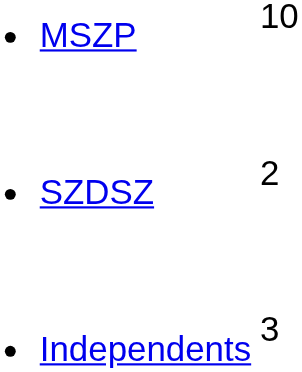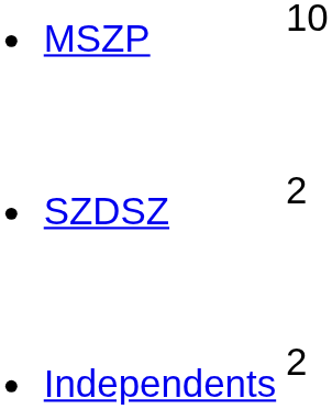 <table>
 <tr>
 <td><br><ul><li><a href='#'>MSZP</a></li></ul></td>
 <td><div>10</div></td>
 </tr>
 <tr>
 <td><br><ul><li><a href='#'>SZDSZ</a></li></ul></td>
 <td><div>2</div></td>
 </tr>
 <tr>
 <td><br><ul><li><a href='#'>Independents</a></li></ul></td>
-<td><div>3</div></td>
+<td><div>2</div></td>
 </tr>
 </table>
